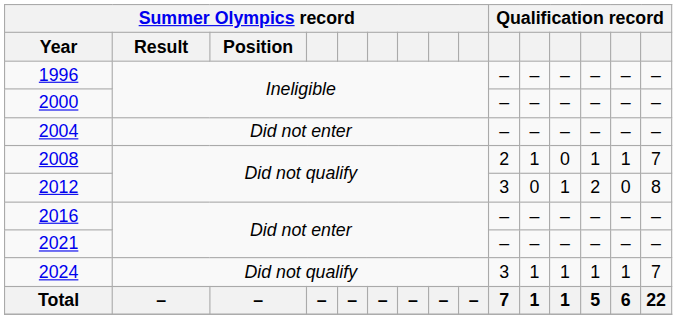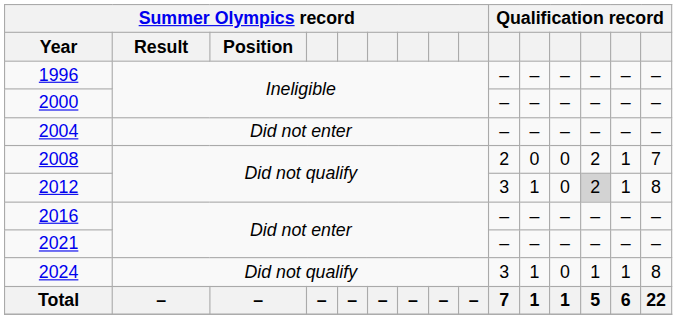 <table class="wikitable" style="text-align:center;">
 <tr>
 <th colspan="9"><a href='#'>Summer Olympics</a> record</th>
 <th colspan="6">Qualification record</th>
 </tr>
 <tr>
 <th style="width:90px;">Year</th>
 <th style="width:80px;">Result</th>
 <th style="width:80px;">Position</th>
 <th style="width:20px;"></th>
 <th style="width:20px;"></th>
 <th style="width:20px;"></th>
 <th style="width:20px;"></th>
 <th style="width:20px;"></th>
 <th style="width:20px;"></th>
 <th style="width:20px;"></th>
 <th style="width:20px;"></th>
 <th style="width:20px;"></th>
 <th style="width:20px;"></th>
 <th style="width:20px;"></th>
 <th style="width:20px;"></th>
 </tr>
 <tr>
 <td> <a href='#'>1996</a></td>
 <td rowspan="2" colspan="8"><em>Ineligible</em></td>
 <td>–</td>
 <td>–</td>
 <td>–</td>
 <td>–</td>
 <td>–</td>
 <td>–</td>
 </tr>
 <tr>
 <td> <a href='#'>2000</a></td>
 <td>–</td>
 <td>–</td>
 <td>–</td>
 <td>–</td>
 <td>–</td>
 <td>–</td>
 </tr>
 <tr>
 <td> <a href='#'>2004</a></td>
 <td colspan="8"><em>Did not enter</em></td>
 <td>–</td>
 <td>–</td>
 <td>–</td>
 <td>–</td>
 <td>–</td>
 <td>–</td>
 </tr>
 <tr>
 <td> <a href='#'>2008</a></td>
 <td rowspan="2" colspan="8"><em>Did not qualify</em></td>
 <td>2</td>
-<td>1</td>
 <td>0</td>
-<td>1</td>
+<td>0</td>
+<td>2</td>
 <td>1</td>
 <td>7</td>
 </tr>
 <tr>
 <td> <a href='#'>2012</a></td>
 <td>3</td>
+<td>1</td>
 <td>0</td>
+<td style="background: lightgrey;">2</td>
 <td>1</td>
-<td>2</td>
-<td>0</td>
 <td>8</td>
 </tr>
 <tr>
 <td> <a href='#'>2016</a></td>
 <td rowspan="2"  colspan="8"><em>Did not enter</em></td>
 <td>–</td>
 <td>–</td>
 <td>–</td>
 <td>–</td>
 <td>–</td>
 <td>–</td>
 </tr>
 <tr>
 <td> <a href='#'>2021</a></td>
 <td>–</td>
 <td>–</td>
 <td>–</td>
 <td>–</td>
 <td>–</td>
 <td>–</td>
 </tr>
 <tr>
 <td> <a href='#'>2024</a></td>
 <td colspan="8"><em>Did not qualify</em></td>
 <td>3</td>
 <td>1</td>
+<td>0</td>
 <td>1</td>
 <td>1</td>
-<td>1</td>
-<td>7</td>
+<td>8</td>
 </tr>
 <tr>
 <th>Total</th>
 <th>–</th>
 <th>–</th>
 <th>–</th>
 <th>–</th>
 <th>–</th>
 <th>–</th>
 <th>–</th>
 <th>–</th>
 <th>7</th>
 <th>1</th>
 <th>1</th>
 <th>5</th>
 <th>6</th>
 <th>22</th>
 </tr>
 <tr>
 </tr>
 </table>
